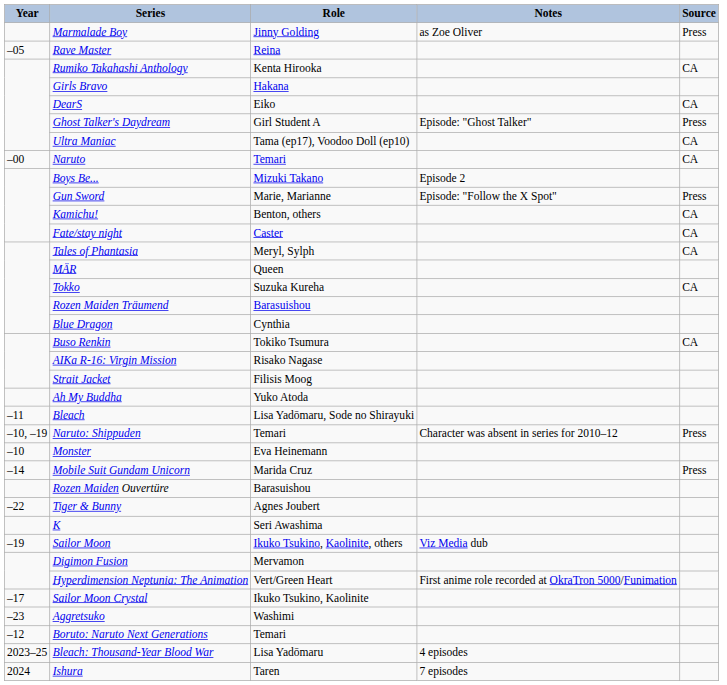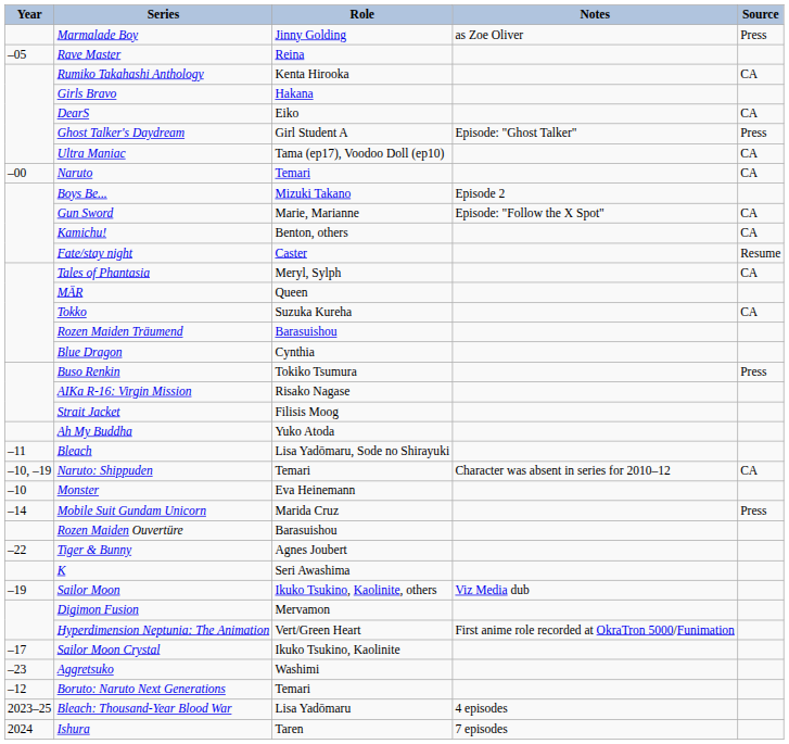 <table class="wikitable sortable plainrowheaders">
 <tr>
 <th style="background:#b0c4de;">Year </th>
 <th style="background:#b0c4de;">Series</th>
 <th style="background:#b0c4de;">Role</th>
 <th style="background:#b0c4de;" class="unsortable">Notes </th>
 <th style="background:#b0c4de;" class="unsortable">Source</th>
 </tr>
 <tr>
 <td></td>
 <td><em><a href='#'>Marmalade Boy</a></em></td>
 <td><a href='#'>Jinny Golding</a></td>
 <td>as Zoe Oliver</td>
 <td>Press</td>
 </tr>
 <tr>
 <td>–05</td>
 <td><em><a href='#'>Rave Master</a></em></td>
 <td><a href='#'>Reina</a></td>
 <td></td>
 <td></td>
 </tr>
 <tr>
 <td rowspan="5"></td>
 <td><em><a href='#'>Rumiko Takahashi Anthology</a></em></td>
 <td>Kenta Hirooka</td>
 <td></td>
 <td>CA</td>
 </tr>
 <tr>
 <td><em><a href='#'>Girls Bravo</a></em></td>
 <td><a href='#'>Hakana</a></td>
 <td></td>
 <td></td>
 </tr>
 <tr>
 <td><em><a href='#'>DearS</a></em></td>
 <td>Eiko</td>
 <td></td>
 <td>CA</td>
 </tr>
 <tr>
 <td><em><a href='#'>Ghost Talker's Daydream</a></em></td>
 <td>Girl Student A</td>
 <td>Episode: "Ghost Talker"</td>
 <td>Press</td>
 </tr>
 <tr>
 <td><em><a href='#'>Ultra Maniac</a></em></td>
 <td>Tama (ep17), Voodoo Doll (ep10)</td>
 <td></td>
 <td>CA</td>
 </tr>
 <tr>
 <td>–00</td>
 <td><em><a href='#'>Naruto</a></em></td>
 <td><a href='#'>Temari</a></td>
 <td></td>
 <td>CA</td>
 </tr>
 <tr>
 <td rowspan="4"></td>
 <td><em><a href='#'>Boys Be...</a></em></td>
 <td><a href='#'>Mizuki Takano</a></td>
 <td>Episode 2</td>
 <td></td>
 </tr>
 <tr>
 <td><em><a href='#'>Gun Sword</a></em></td>
 <td>Marie, Marianne</td>
 <td>Episode: "Follow the X Spot"</td>
-<td>Press</td>
+<td>CA</td>
 </tr>
 <tr>
 <td><em><a href='#'>Kamichu!</a></em></td>
 <td>Benton, others</td>
 <td></td>
 <td>CA</td>
 </tr>
 <tr>
 <td><em><a href='#'>Fate/stay night</a></em></td>
 <td><a href='#'>Caster</a></td>
 <td></td>
-<td>CA</td>
+<td>Resume</td>
 </tr>
 <tr>
 <td rowspan="5"></td>
 <td><em><a href='#'>Tales of Phantasia</a></em></td>
 <td>Meryl, Sylph</td>
 <td></td>
 <td>CA</td>
 </tr>
 <tr>
 <td><em><a href='#'>MÄR</a></em></td>
 <td>Queen</td>
 <td></td>
 <td></td>
 </tr>
 <tr>
 <td><em><a href='#'>Tokko</a></em></td>
 <td>Suzuka Kureha</td>
 <td></td>
 <td>CA</td>
 </tr>
 <tr>
 <td><em><a href='#'>Rozen Maiden Träumend</a></em></td>
 <td><a href='#'>Barasuishou</a></td>
 <td></td>
 <td></td>
 </tr>
 <tr>
 <td><em><a href='#'>Blue Dragon</a></em></td>
 <td>Cynthia</td>
 <td></td>
 <td></td>
 </tr>
 <tr>
 <td rowspan="3"></td>
 <td><em><a href='#'>Buso Renkin</a></em></td>
 <td>Tokiko Tsumura</td>
 <td></td>
-<td>CA</td>
+<td>Press</td>
 </tr>
 <tr>
 <td><em><a href='#'>AIKa R-16: Virgin Mission</a></em></td>
 <td>Risako Nagase</td>
 <td></td>
 <td></td>
 </tr>
 <tr>
 <td><em><a href='#'>Strait Jacket</a></em></td>
 <td>Filisis Moog</td>
 <td></td>
 <td></td>
 </tr>
 <tr>
 <td></td>
 <td><em><a href='#'>Ah My Buddha</a></em></td>
 <td>Yuko Atoda</td>
 <td></td>
 <td></td>
 </tr>
 <tr>
 <td>–11</td>
 <td><em><a href='#'>Bleach</a></em></td>
 <td>Lisa Yadōmaru, Sode no Shirayuki</td>
 <td></td>
 <td></td>
 </tr>
 <tr>
 <td>–10, –19</td>
 <td><em><a href='#'>Naruto: Shippuden</a></em></td>
 <td>Temari</td>
 <td>Character was absent in series for 2010–12</td>
-<td>Press</td>
+<td>CA</td>
 </tr>
 <tr>
 <td>–10</td>
 <td><em><a href='#'>Monster</a></em></td>
 <td>Eva Heinemann</td>
 <td></td>
 <td></td>
 </tr>
 <tr>
 <td>–14</td>
 <td><em><a href='#'>Mobile Suit Gundam Unicorn</a></em></td>
 <td>Marida Cruz</td>
 <td></td>
 <td>Press</td>
 </tr>
 <tr>
 <td></td>
 <td><em><a href='#'>Rozen Maiden</a> Ouvertüre</em></td>
 <td>Barasuishou</td>
 <td></td>
 <td></td>
 </tr>
 <tr>
 <td>–22</td>
 <td><em><a href='#'>Tiger & Bunny</a></em></td>
 <td>Agnes Joubert</td>
 <td></td>
 <td></td>
 </tr>
 <tr>
 <td></td>
 <td><em><a href='#'>K</a></em></td>
 <td>Seri Awashima</td>
 <td></td>
 <td></td>
 </tr>
 <tr>
 <td>–19</td>
 <td><em><a href='#'>Sailor Moon</a></em></td>
 <td><a href='#'>Ikuko Tsukino</a>, <a href='#'>Kaolinite</a>, others</td>
 <td><a href='#'>Viz Media</a> dub</td>
 <td></td>
 </tr>
 <tr>
 <td rowspan="2"></td>
 <td><em><a href='#'>Digimon Fusion</a></em></td>
 <td>Mervamon</td>
 <td></td>
 <td></td>
 </tr>
 <tr>
 <td><em><a href='#'>Hyperdimension Neptunia: The Animation</a></em></td>
 <td>Vert/Green Heart</td>
 <td>First anime role recorded at <a href='#'>OkraTron 5000</a>/<a href='#'>Funimation</a></td>
 <td></td>
 </tr>
 <tr>
 <td>–17</td>
 <td><em><a href='#'>Sailor Moon Crystal</a></em></td>
 <td>Ikuko Tsukino, Kaolinite</td>
 <td></td>
 <td></td>
 </tr>
 <tr>
 <td>–23</td>
 <td><em><a href='#'>Aggretsuko</a></em></td>
 <td>Washimi</td>
 <td></td>
 <td></td>
 </tr>
 <tr>
 <td>–12</td>
 <td><em><a href='#'>Boruto: Naruto Next Generations</a></em></td>
 <td>Temari</td>
 <td></td>
 <td></td>
 </tr>
 <tr>
 <td>2023–25</td>
 <td><em><a href='#'>Bleach: Thousand-Year Blood War</a></em></td>
 <td>Lisa Yadōmaru</td>
 <td>4 episodes</td>
 <td></td>
 </tr>
 <tr>
 <td>2024</td>
 <td><em><a href='#'>Ishura</a></em></td>
 <td>Taren</td>
 <td>7 episodes</td>
 <td></td>
 </tr>
 </table>
